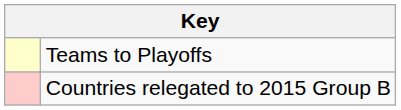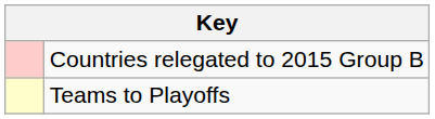 <table class="wikitable" style="text-align: center;">
 <tr>
 <th colspan=2>Key</th>
 </tr>
 <tr>
+<td style="background:#ffcccc; width:20px;"></td>
+<td align=left>Countries relegated to 2015 Group B</td>
+</tr>
+<tr>
 <td style="background:#ffffcc; width:20px;"></td>
 <td align=left>Teams to Playoffs</td>
 </tr>
-<tr>
-<td style="background:#ffcccc; width:20px;"></td>
-<td align=left>Countries relegated to 2015 Group B</td>
-</tr>
 </table>
